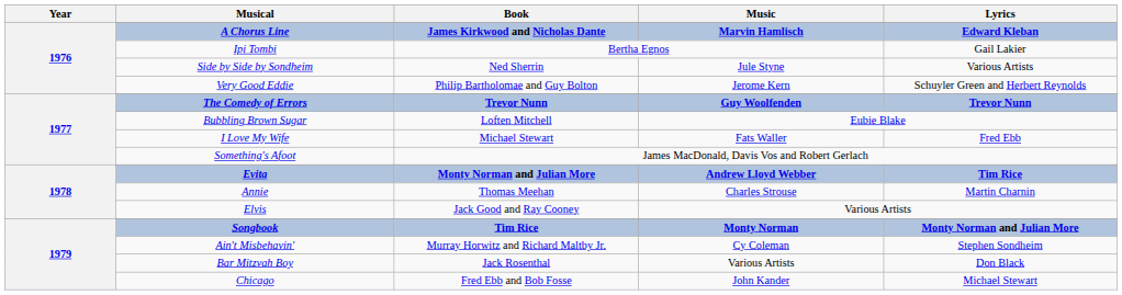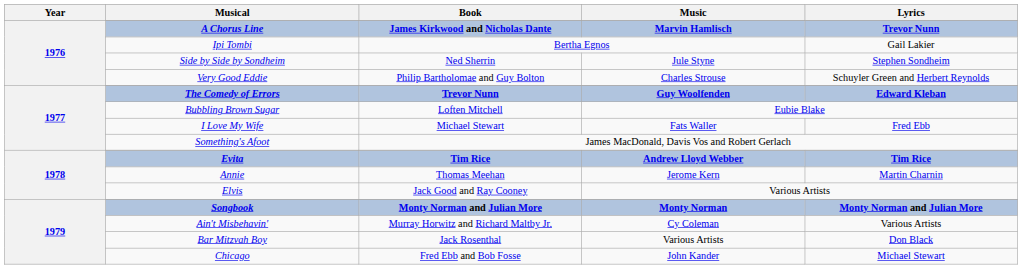 <table class="wikitable" style="width:100%; text-align:center;">
 <tr style="background:#bebebe;">
 <th style="width:10%;">Year</th>
 <th style="width:25%;">Musical</th>
 <th style="width:22%;">Book</th>
 <th style="width:22%;">Music</th>
 <th style="width:22%;">Lyrics</th>
 </tr>
 <tr>
 <th rowspan="5" align="center"><a href='#'>1976</a></th>
 </tr>
 <tr style="background:#B0C4DE">
 <td><strong><em><a href='#'>A Chorus Line</a></em></strong></td>
 <td><strong><a href='#'>James Kirkwood</a> and <a href='#'>Nicholas Dante</a></strong></td>
 <td><strong><a href='#'>Marvin Hamlisch</a></strong></td>
-<td><strong><a href='#'>Edward Kleban</a></strong></td>
+<td><strong><a href='#'>Trevor Nunn</a></strong></td>
 </tr>
 <tr>
 <td><em><a href='#'>Ipi Tombi</a></em></td>
 <td colspan="2"><a href='#'>Bertha Egnos</a></td>
 <td>Gail Lakier</td>
 </tr>
 <tr>
 <td><em><a href='#'>Side by Side by Sondheim</a></em></td>
 <td><a href='#'>Ned Sherrin</a></td>
 <td><a href='#'>Jule Styne</a></td>
-<td>Various Artists</td>
+<td><a href='#'>Stephen Sondheim</a></td>
 </tr>
 <tr>
 <td><em><a href='#'>Very Good Eddie</a></em></td>
 <td><a href='#'>Philip Bartholomae</a> and <a href='#'>Guy Bolton</a></td>
-<td><a href='#'>Jerome Kern</a></td>
+<td><a href='#'>Charles Strouse</a></td>
 <td>Schuyler Green and <a href='#'>Herbert Reynolds</a></td>
 </tr>
 <tr>
 <th rowspan="5" align="center"><a href='#'>1977</a></th>
 </tr>
 <tr style="background:#B0C4DE">
 <td><strong><em><a href='#'>The Comedy of Errors</a></em></strong></td>
 <td><strong><a href='#'>Trevor Nunn</a></strong></td>
 <td><strong><a href='#'>Guy Woolfenden</a></strong></td>
-<td><strong><a href='#'>Trevor Nunn</a></strong></td>
+<td><strong><a href='#'>Edward Kleban</a></strong></td>
 </tr>
 <tr>
 <td><em><a href='#'>Bubbling Brown Sugar</a></em></td>
 <td><a href='#'>Loften Mitchell</a></td>
 <td colspan="2"><a href='#'>Eubie Blake</a></td>
 </tr>
 <tr>
 <td><em><a href='#'>I Love My Wife</a></em></td>
 <td><a href='#'>Michael Stewart</a></td>
 <td><a href='#'>Fats Waller</a></td>
 <td><a href='#'>Fred Ebb</a></td>
 </tr>
 <tr>
 <td><em><a href='#'>Something's Afoot</a></em></td>
 <td colspan="3">James MacDonald, Davis Vos and Robert Gerlach</td>
 </tr>
 <tr>
 <th rowspan="4" align="center"><a href='#'>1978</a></th>
 </tr>
 <tr style="background:#B0C4DE">
 <td><strong><em><a href='#'>Evita</a></em></strong></td>
-<td><strong><a href='#'>Monty Norman</a> and <a href='#'>Julian More</a></strong></td>
+<td><strong><a href='#'>Tim Rice</a></strong></td>
 <td><strong><a href='#'>Andrew Lloyd Webber</a></strong></td>
 <td><strong><a href='#'>Tim Rice</a></strong></td>
 </tr>
 <tr>
 <td><em><a href='#'>Annie</a></em></td>
 <td><a href='#'>Thomas Meehan</a></td>
-<td><a href='#'>Charles Strouse</a></td>
+<td><a href='#'>Jerome Kern</a></td>
 <td><a href='#'>Martin Charnin</a></td>
 </tr>
 <tr>
 <td><em><a href='#'>Elvis</a></em></td>
 <td><a href='#'>Jack Good</a> and <a href='#'>Ray Cooney</a></td>
 <td colspan="2" align="center">Various Artists</td>
 </tr>
 <tr>
 <th rowspan="5" align="center"><a href='#'>1979</a></th>
 </tr>
 <tr style="background:#B0C4DE">
 <td><strong><em><a href='#'>Songbook</a></em></strong></td>
-<td><strong><a href='#'>Tim Rice</a></strong></td>
+<td><strong><a href='#'>Monty Norman</a> and <a href='#'>Julian More</a></strong></td>
 <td><strong><a href='#'>Monty Norman</a></strong></td>
 <td><strong><a href='#'>Monty Norman</a> and <a href='#'>Julian More</a></strong></td>
 </tr>
 <tr>
 <td><em><a href='#'>Ain't Misbehavin'</a></em></td>
 <td><a href='#'>Murray Horwitz</a> and <a href='#'>Richard Maltby Jr.</a></td>
 <td><a href='#'>Cy Coleman</a></td>
-<td><a href='#'>Stephen Sondheim</a></td>
+<td>Various Artists</td>
 </tr>
 <tr>
 <td><em><a href='#'>Bar Mitzvah Boy</a></em></td>
 <td><a href='#'>Jack Rosenthal</a></td>
 <td>Various Artists</td>
 <td><a href='#'>Don Black</a></td>
 </tr>
 <tr>
 <td><em><a href='#'>Chicago</a></em></td>
 <td><a href='#'>Fred Ebb</a> and <a href='#'>Bob Fosse</a></td>
 <td><a href='#'>John Kander</a></td>
 <td><a href='#'>Michael Stewart</a></td>
 </tr>
 </table>
